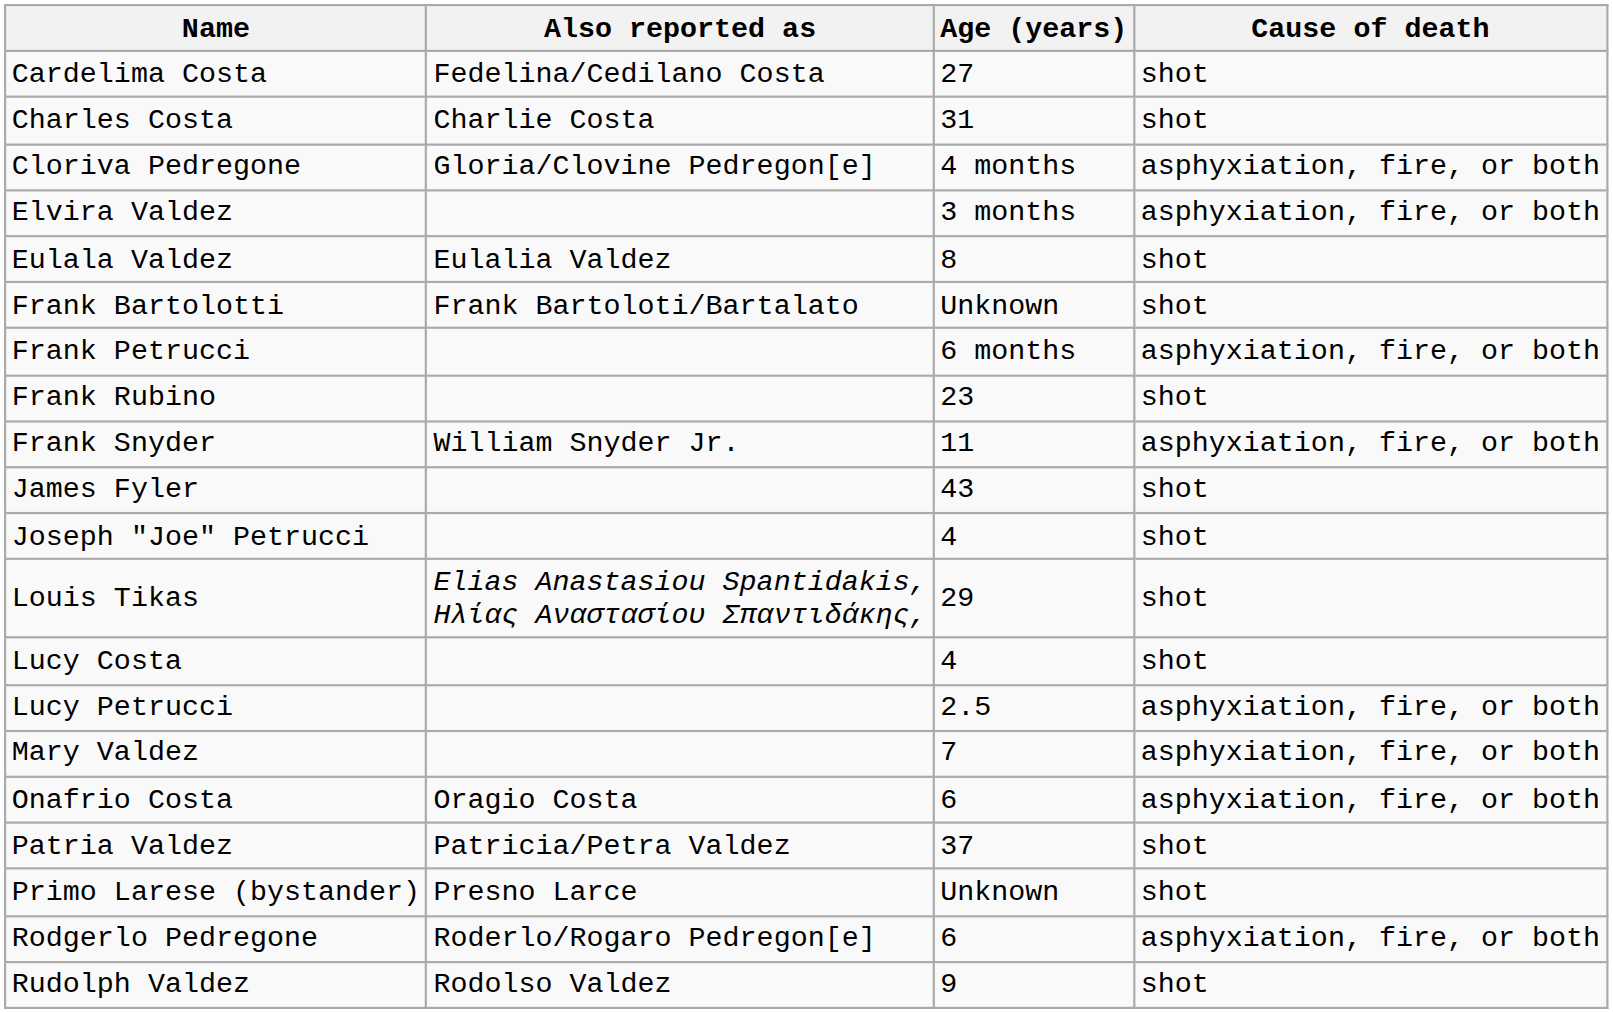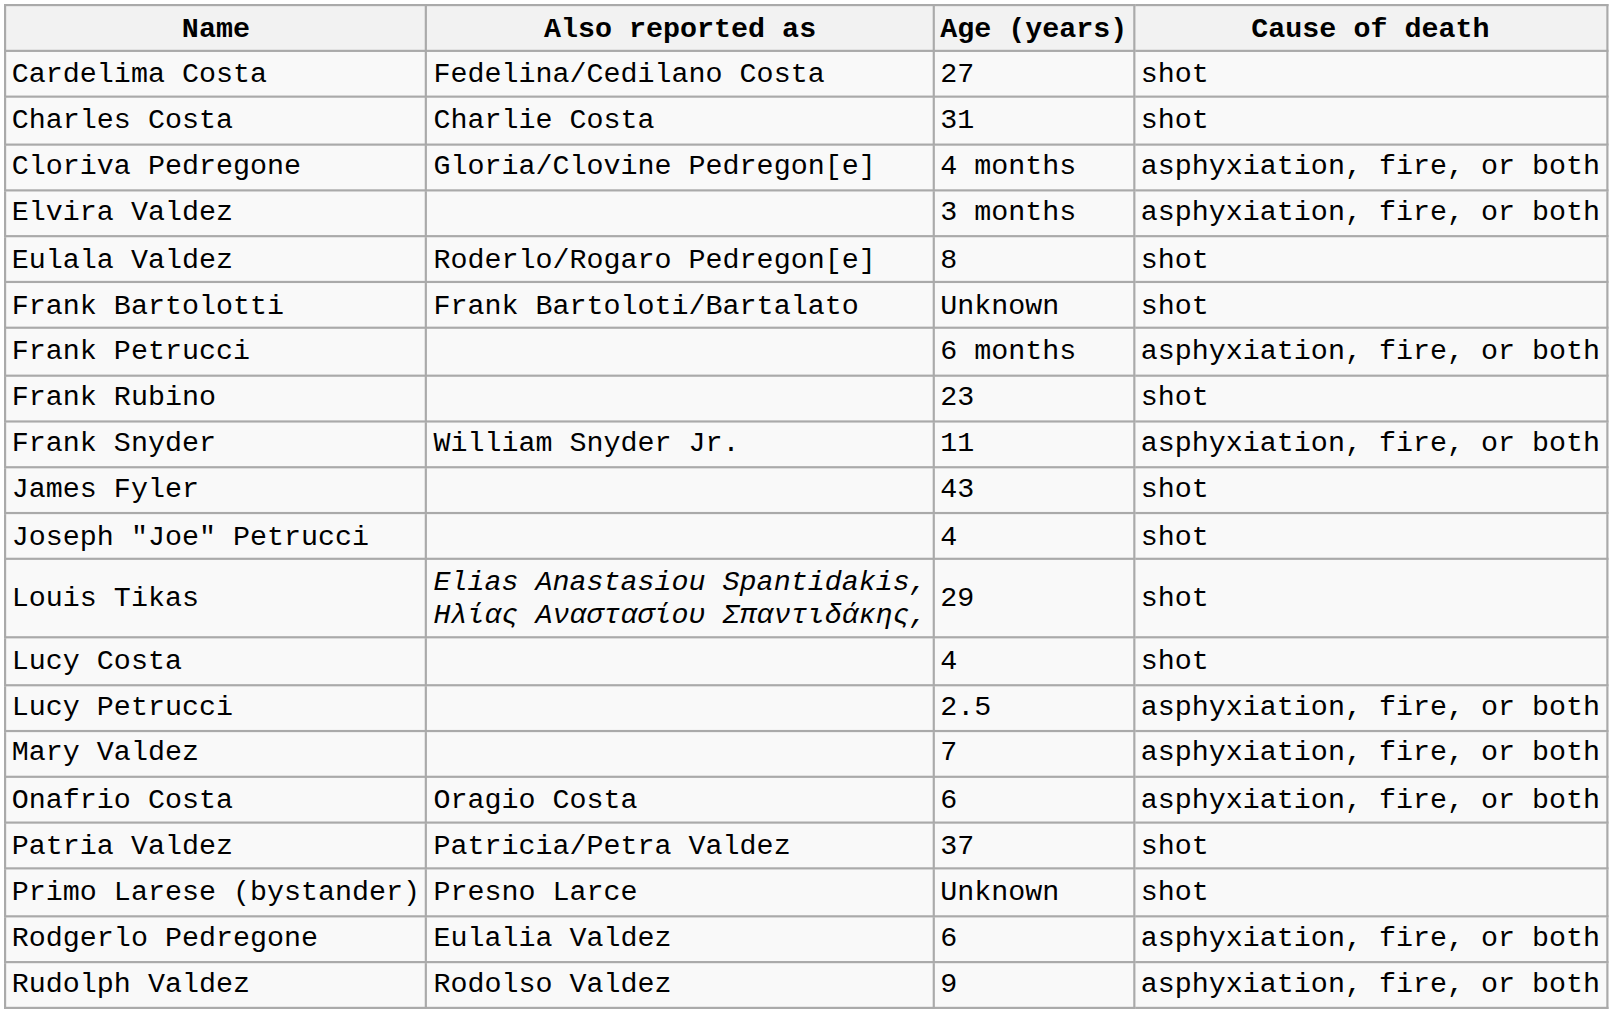 <table class="wikitable sortable">
 <tr>
 <th>Name</th>
 <th>Also reported as</th>
 <th>Age (years)</th>
 <th>Cause of death</th>
 </tr>
 <tr>
 <td>Cardelima Costa</td>
 <td>Fedelina/Cedilano Costa</td>
 <td>27</td>
 <td>shot</td>
 </tr>
 <tr>
 <td>Charles Costa</td>
 <td>Charlie Costa</td>
 <td>31</td>
 <td>shot</td>
 </tr>
 <tr>
 <td>Cloriva Pedregone</td>
 <td>Gloria/Clovine Pedregon[e]</td>
 <td>4 months</td>
 <td>asphyxiation, fire, or both</td>
 </tr>
 <tr>
 <td>Elvira Valdez</td>
 <td></td>
 <td>3 months</td>
 <td>asphyxiation, fire, or both</td>
 </tr>
 <tr>
 <td>Eulala Valdez</td>
-<td>Eulalia Valdez</td>
+<td>Roderlo/Rogaro Pedregon[e]</td>
 <td>8</td>
 <td>shot</td>
 </tr>
 <tr>
 <td>Frank Bartolotti</td>
 <td>Frank Bartoloti/Bartalato</td>
 <td>Unknown</td>
 <td>shot</td>
 </tr>
 <tr>
 <td>Frank Petrucci</td>
 <td></td>
 <td>6 months</td>
 <td>asphyxiation, fire, or both</td>
 </tr>
 <tr>
 <td>Frank Rubino</td>
 <td></td>
 <td>23</td>
 <td>shot</td>
 </tr>
 <tr>
 <td>Frank Snyder</td>
 <td>William Snyder Jr.</td>
 <td>11</td>
 <td>asphyxiation, fire, or both</td>
 </tr>
 <tr>
 <td>James Fyler</td>
 <td></td>
 <td>43</td>
 <td>shot</td>
 </tr>
 <tr>
 <td>Joseph "Joe" Petrucci</td>
 <td></td>
 <td>4</td>
 <td>shot</td>
 </tr>
 <tr>
 <td>Louis Tikas</td>
 <td><em>Elias Anastasiou Spantidakis,</em><br><em>Ηλίας Αναστασίου Σπαντιδάκης,</em></td>
 <td>29</td>
 <td>shot</td>
 </tr>
 <tr>
 <td>Lucy Costa</td>
 <td></td>
 <td>4</td>
 <td>shot</td>
 </tr>
 <tr>
 <td>Lucy Petrucci</td>
 <td></td>
 <td>2.5</td>
 <td>asphyxiation, fire, or both</td>
 </tr>
 <tr>
 <td>Mary Valdez</td>
 <td></td>
 <td>7</td>
 <td>asphyxiation, fire, or both</td>
 </tr>
 <tr>
 <td>Onafrio Costa</td>
 <td>Oragio Costa</td>
 <td>6</td>
 <td>asphyxiation, fire, or both</td>
 </tr>
 <tr>
 <td>Patria Valdez</td>
 <td>Patricia/Petra Valdez</td>
 <td>37</td>
 <td>shot</td>
 </tr>
 <tr>
 <td>Primo Larese (bystander)</td>
 <td>Presno Larce</td>
 <td>Unknown</td>
 <td>shot</td>
 </tr>
 <tr>
 <td>Rodgerlo Pedregone</td>
-<td>Roderlo/Rogaro Pedregon[e]</td>
+<td>Eulalia Valdez</td>
 <td>6</td>
 <td>asphyxiation, fire, or both</td>
 </tr>
 <tr>
 <td>Rudolph Valdez</td>
 <td>Rodolso Valdez</td>
 <td>9</td>
-<td>shot</td>
+<td>asphyxiation, fire, or both</td>
 </tr>
 </table>
